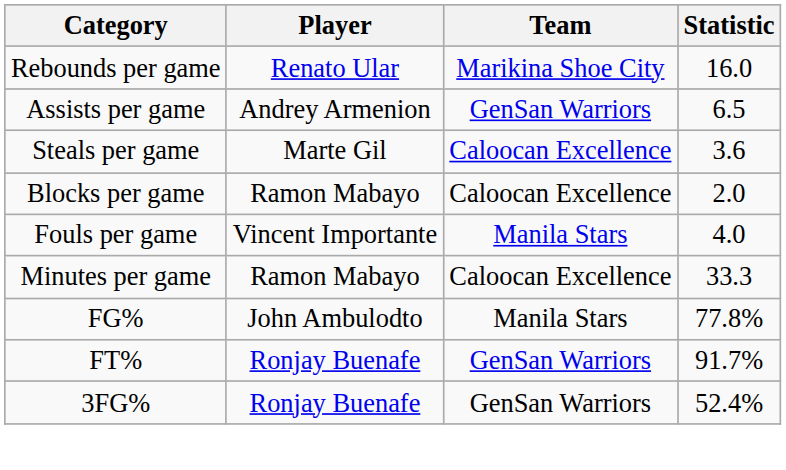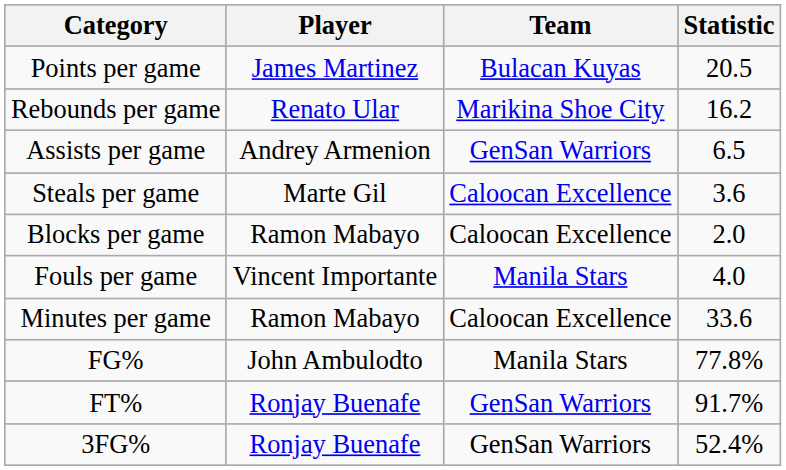 <table class="wikitable" style="text-align:center">
 <tr>
 <th>Category</th>
 <th>Player</th>
 <th>Team</th>
 <th>Statistic</th>
 </tr>
 <tr>
+<td>Points per game</td>
+<td><a href='#'>James Martinez</a></td>
+<td><a href='#'>Bulacan Kuyas</a></td>
+<td>20.5</td>
+</tr>
+<tr>
 <td>Rebounds per game</td>
 <td><a href='#'>Renato Ular</a></td>
 <td><a href='#'>Marikina Shoe City</a></td>
-<td>16.0</td>
+<td>16.2</td>
 </tr>
 <tr>
 <td>Assists per game</td>
 <td>Andrey Armenion</td>
 <td><a href='#'>GenSan Warriors</a></td>
 <td>6.5</td>
 </tr>
 <tr>
 <td>Steals per game</td>
 <td>Marte Gil</td>
 <td><a href='#'>Caloocan Excellence</a></td>
 <td>3.6</td>
 </tr>
 <tr>
 <td>Blocks per game</td>
 <td>Ramon Mabayo</td>
 <td>Caloocan Excellence</td>
 <td>2.0</td>
 </tr>
 <tr>
 <td>Fouls per game</td>
 <td>Vincent Importante</td>
 <td><a href='#'>Manila Stars</a></td>
 <td>4.0</td>
 </tr>
 <tr>
 <td>Minutes per game</td>
 <td>Ramon Mabayo</td>
 <td>Caloocan Excellence</td>
-<td>33.3</td>
+<td>33.6</td>
 </tr>
 <tr>
 <td>FG%</td>
 <td>John Ambulodto</td>
 <td>Manila Stars</td>
 <td>77.8%</td>
 </tr>
 <tr>
 <td>FT%</td>
 <td><a href='#'>Ronjay Buenafe</a></td>
 <td><a href='#'>GenSan Warriors</a></td>
 <td>91.7%</td>
 </tr>
 <tr>
 <td>3FG%</td>
 <td><a href='#'>Ronjay Buenafe</a></td>
 <td>GenSan Warriors</td>
 <td>52.4%</td>
 </tr>
 </table>
